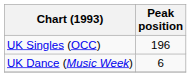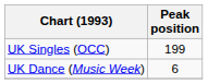 <table class="wikitable sortable">
 <tr>
 <th>Chart (1993)</th>
 <th>Peak<br>position</th>
 </tr>
 <tr>
 <td align="left"><a href='#'>UK Singles</a> (<a href='#'>OCC</a>)</td>
-<td align="center">196</td>
+<td align="center">199</td>
 </tr>
 <tr>
 <td align="left"><a href='#'>UK Dance</a> (<em><a href='#'>Music Week</a></em>)</td>
 <td align="center">6</td>
 </tr>
 <tr>
 </tr>
 </table>
